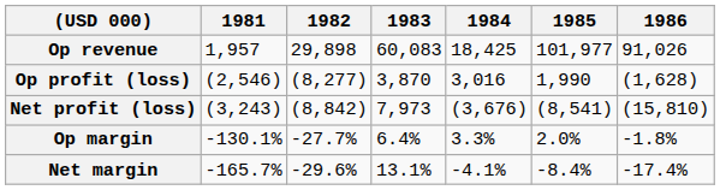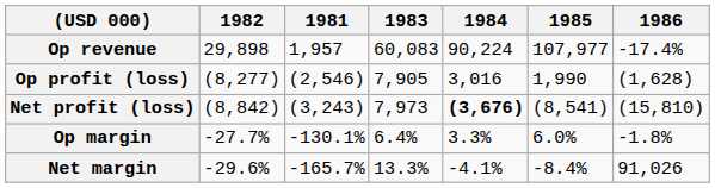 <table class="wikitable plain-row-headers defaultright">
 <tr>
 <th>(USD 000)</th>
+<th>1982</th>
 <th>1981</th>
-<th>1982</th>
 <th>1983</th>
 <th>1984</th>
 <th>1985</th>
 <th>1986</th>
 </tr>
 <tr>
 <th>Op revenue</th>
+<td>29,898</td>
 <td>1,957</td>
-<td>29,898</td>
 <td>60,083</td>
-<td>18,425</td>
-<td>101,977</td>
-<td>91,026</td>
+<td>90,224</td>
+<td>107,977</td>
+<td>-17.4%</td>
 </tr>
 <tr>
 <th>Op profit (loss)</th>
+<td>(8,277)</td>
 <td>(2,546)</td>
-<td>(8,277)</td>
-<td>3,870</td>
+<td>7,905</td>
 <td>3,016</td>
 <td>1,990</td>
 <td>(1,628)</td>
 </tr>
 <tr>
 <th>Net profit (loss)</th>
+<td>(8,842)</td>
 <td>(3,243)</td>
-<td>(8,842)</td>
 <td>7,973</td>
-<td>(3,676)</td>
+<td><strong>(3,676)</strong></td>
 <td>(8,541)</td>
 <td>(15,810)</td>
 </tr>
 <tr>
 <th>Op margin</th>
+<td>-27.7%</td>
 <td>-130.1%</td>
-<td>-27.7%</td>
 <td>6.4%</td>
 <td>3.3%</td>
-<td>2.0%</td>
+<td>6.0%</td>
 <td>-1.8%</td>
 </tr>
 <tr>
 <th>Net margin</th>
+<td>-29.6%</td>
 <td>-165.7%</td>
-<td>-29.6%</td>
-<td>13.1%</td>
+<td>13.3%</td>
 <td>-4.1%</td>
 <td>-8.4%</td>
-<td>-17.4%</td>
+<td>91,026</td>
 </tr>
 </table>
